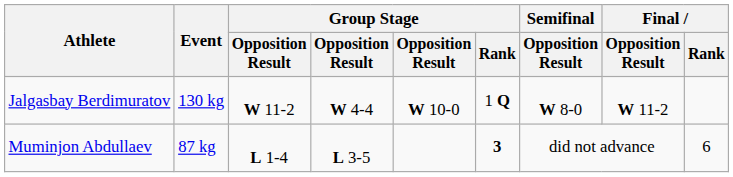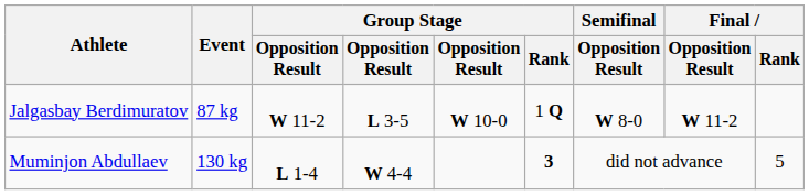 <table class=wikitable style=font-size:90%;text-align:center>
 <tr>
 <th rowspan=2>Athlete</th>
 <th rowspan=2>Event</th>
 <th colspan=4>Group Stage</th>
 <th>Semifinal</th>
 <th colspan=2>Final / </th>
 </tr>
 <tr style=font-size:95%>
 <th>Opposition<br>Result</th>
 <th>Opposition<br>Result</th>
 <th>Opposition<br>Result</th>
 <th>Rank</th>
 <th>Opposition<br>Result</th>
 <th>Opposition<br>Result</th>
 <th>Rank</th>
 </tr>
 <tr>
 <td align=left><a href='#'>Jalgasbay Berdimuratov</a></td>
-<td align=left><a href='#'>130 kg</a></td>
+<td align=left><a href='#'>87 kg</a></td>
 <td><br><strong>W</strong> 11-2</td>
-<td><br><strong>W</strong> 4-4</td>
+<td><br><strong>L</strong> 3-5</td>
 <td><br><strong>W</strong> 10-0</td>
 <td>1 <strong>Q</strong></td>
 <td><br><strong>W</strong> 8-0</td>
 <td><br><strong>W</strong> 11-2</td>
 <td></td>
 </tr>
 <tr>
 <td align=left><a href='#'>Muminjon Abdullaev</a></td>
-<td align=left><a href='#'>87 kg</a></td>
+<td align=left><a href='#'>130 kg</a></td>
 <td><br><strong>L</strong> 1-4</td>
-<td><br><strong>L</strong> 3-5</td>
+<td><br><strong>W</strong> 4-4</td>
 <td></td>
 <td><strong>3</strong></td>
 <td colspan=2>did not advance</td>
-<td>6</td>
+<td>5</td>
 </tr>
 </table>
